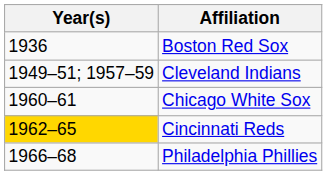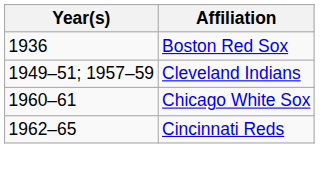 <table class=wikitable>
 <tr>
 <th>Year(s)</th>
 <th>Affiliation</th>
 </tr>
 <tr>
 <td>1936</td>
 <td><a href='#'>Boston Red Sox</a></td>
 </tr>
 <tr>
 <td>1949–51; 1957–59</td>
 <td><a href='#'>Cleveland Indians</a></td>
 </tr>
 <tr>
 <td>1960–61</td>
 <td><a href='#'>Chicago White Sox</a></td>
 </tr>
 <tr>
-<td style="background: gold;">1962–65</td>
+<td>1962–65</td>
 <td><a href='#'>Cincinnati Reds</a></td>
 </tr>
-<tr>
-<td>1966–68</td>
-<td><a href='#'>Philadelphia Phillies</a></td>
-</tr>
 </table>
